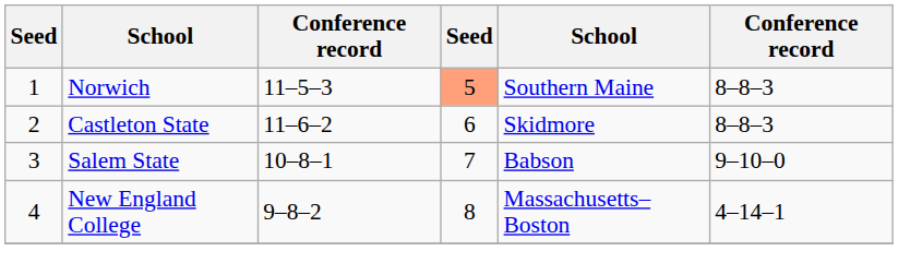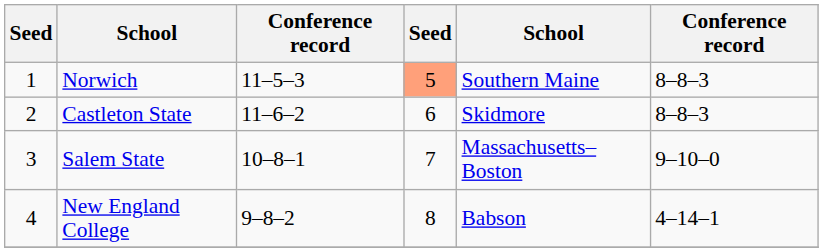 <table class="wikitable">
 <tr>
 <th>Seed</th>
 <th>School</th>
 <th>Conference record</th>
 <th>Seed</th>
 <th>School</th>
 <th>Conference record</th>
 </tr>
 <tr>
 <td align=center>1</td>
 <td><a href='#'>Norwich</a></td>
 <td>11–5–3</td>
 <td align=center style="background: lightsalmon;">5</td>
 <td><a href='#'>Southern Maine</a></td>
 <td>8–8–3</td>
 </tr>
 <tr>
 <td align=center>2</td>
 <td><a href='#'>Castleton State</a></td>
 <td>11–6–2</td>
 <td align=center>6</td>
 <td><a href='#'>Skidmore</a></td>
 <td>8–8–3</td>
 </tr>
 <tr>
 <td align=center>3</td>
 <td><a href='#'>Salem State</a></td>
 <td>10–8–1</td>
 <td align=center>7</td>
-<td><a href='#'>Babson</a></td>
+<td><a href='#'>Massachusetts–Boston</a></td>
 <td>9–10–0</td>
 </tr>
 <tr>
 <td align=center>4</td>
 <td><a href='#'>New England College</a></td>
 <td>9–8–2</td>
 <td align=center>8</td>
-<td><a href='#'>Massachusetts–Boston</a></td>
+<td><a href='#'>Babson</a></td>
 <td>4–14–1</td>
 </tr>
 <tr>
 </tr>
 </table>
